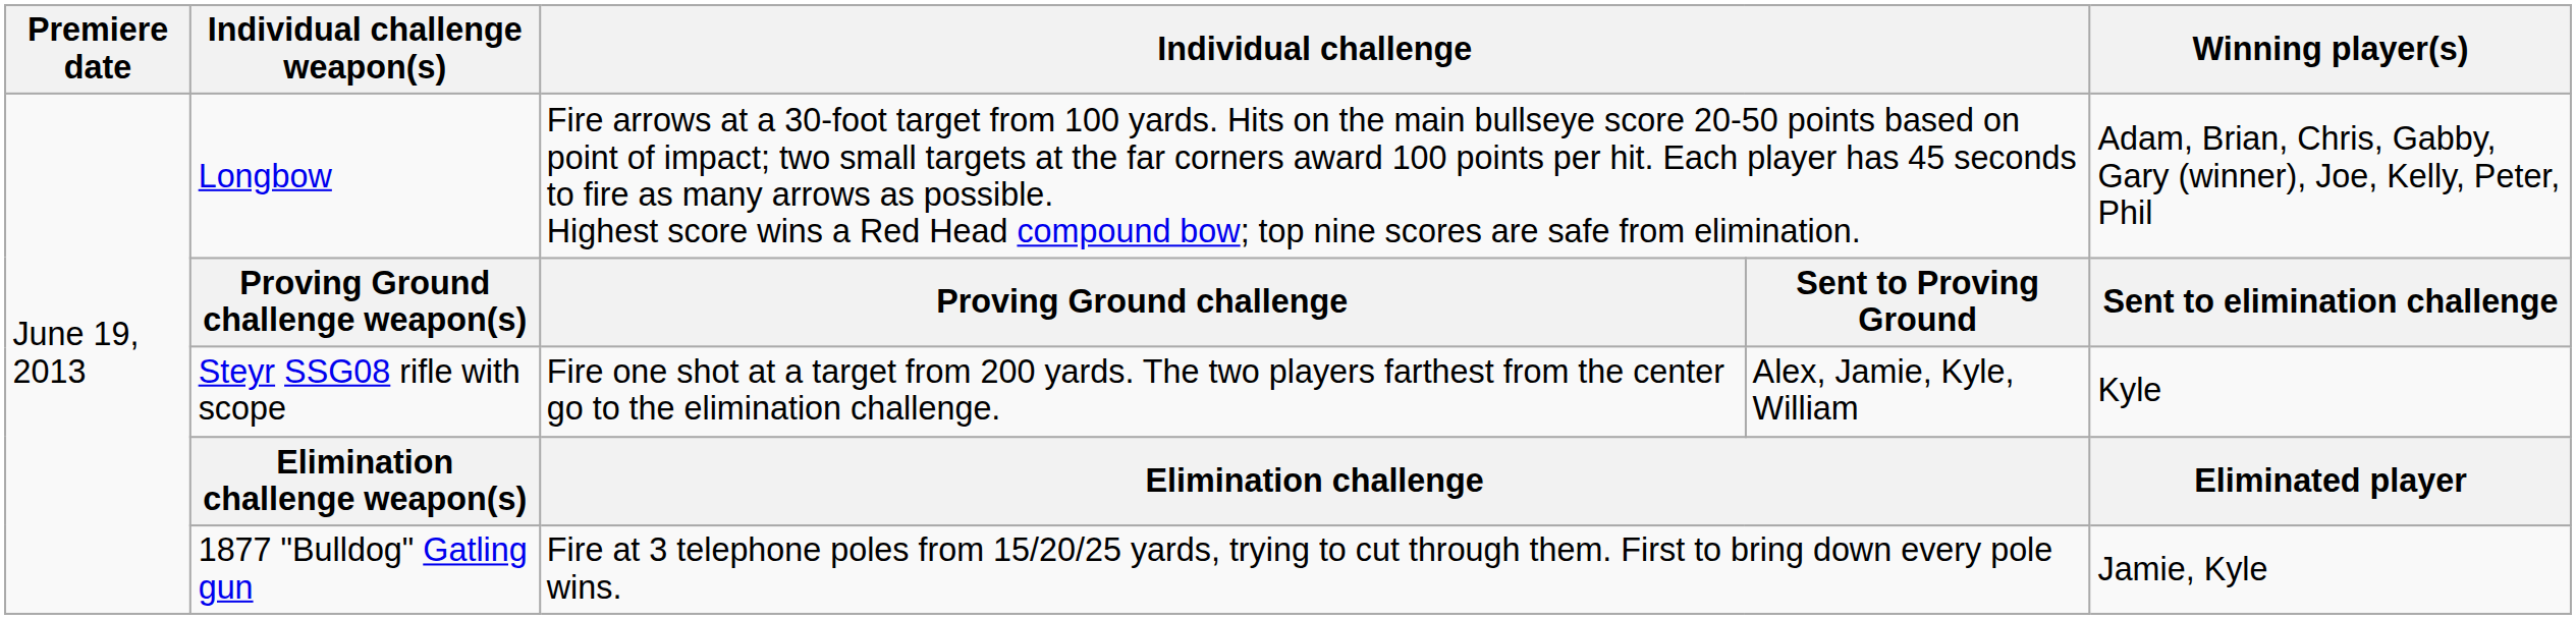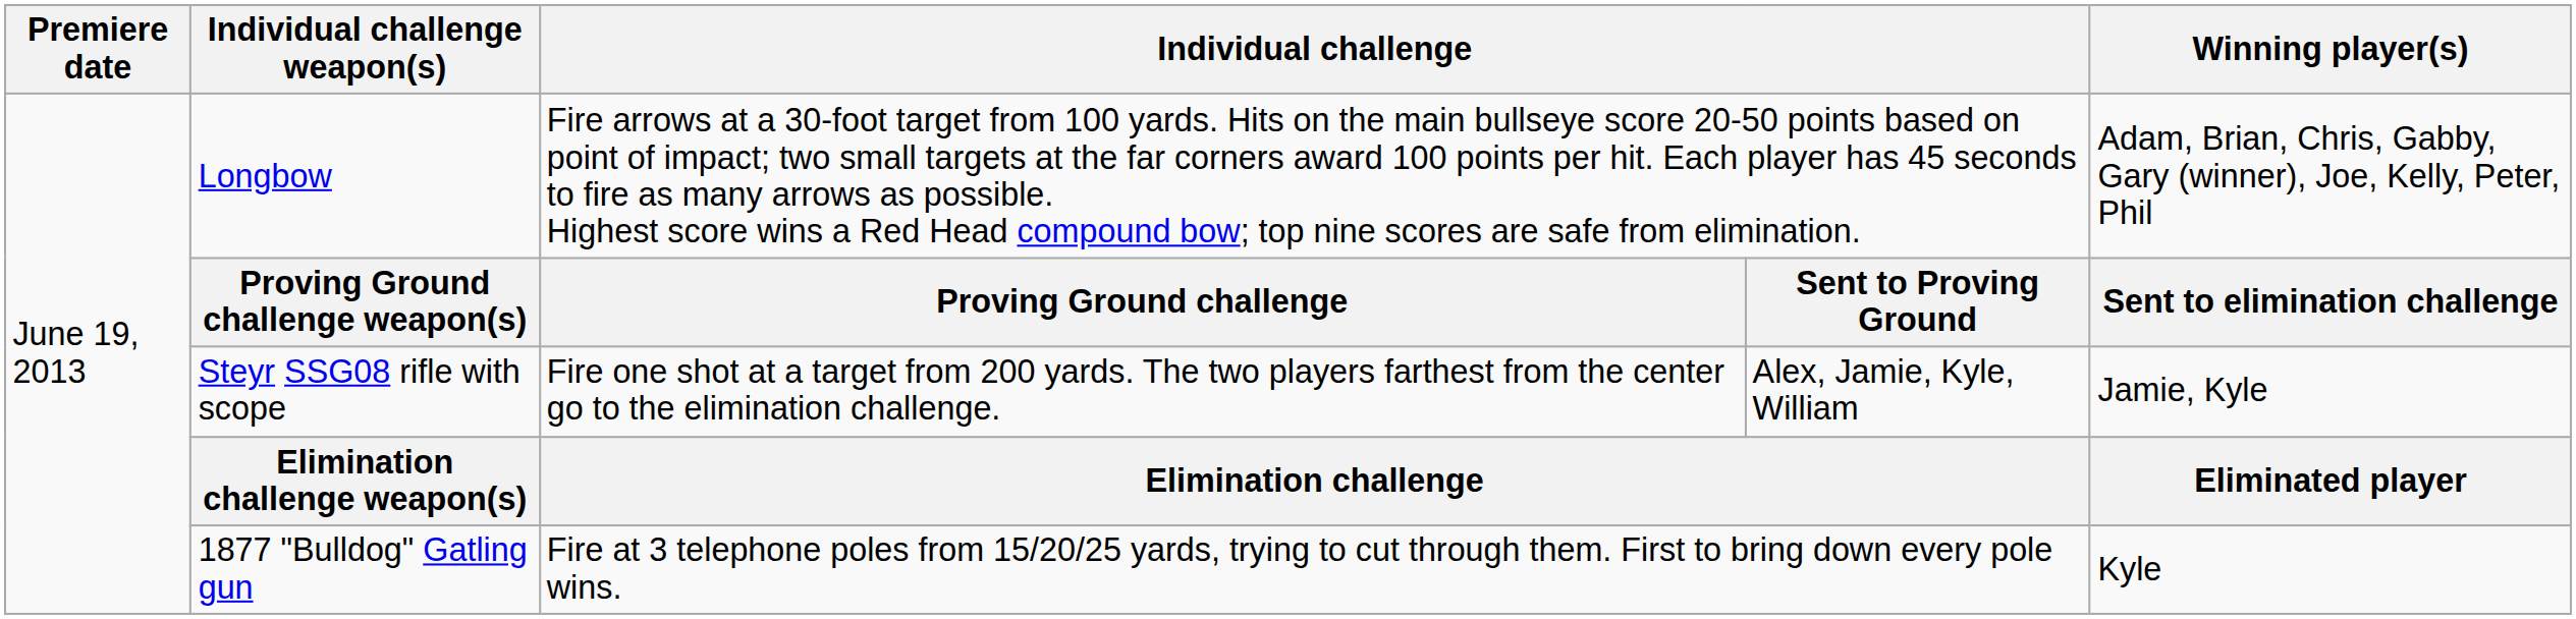 <table class="wikitable">
 <tr>
 <th>Premiere date</th>
 <th>Individual challenge weapon(s)</th>
 <th colspan="2">Individual challenge</th>
 <th>Winning player(s)</th>
 </tr>
 <tr>
 <td rowspan="5">June 19, 2013</td>
 <td><a href='#'>Longbow</a></td>
 <td colspan="2">Fire arrows at a 30-foot target from 100 yards. Hits on the main bullseye score 20-50 points based on point of impact; two small targets at the far corners award 100 points per hit. Each player has 45 seconds to fire as many arrows as possible.<br>Highest score wins a Red Head <a href='#'>compound bow</a>; top nine scores are safe from elimination.</td>
 <td>Adam, Brian, Chris, Gabby, Gary (winner), Joe, Kelly, Peter, Phil</td>
 </tr>
 <tr>
 <th>Proving Ground challenge weapon(s)</th>
 <th>Proving Ground challenge</th>
 <th>Sent to Proving Ground</th>
 <th>Sent to elimination challenge</th>
 </tr>
 <tr>
 <td><a href='#'>Steyr</a> <a href='#'>SSG08</a> rifle with scope</td>
 <td>Fire one shot at a target from 200 yards. The two players farthest from the center go to the elimination challenge.</td>
 <td>Alex, Jamie, Kyle, William</td>
-<td>Kyle</td>
+<td>Jamie, Kyle</td>
 </tr>
 <tr>
 <th>Elimination challenge weapon(s)</th>
 <th colspan="2">Elimination challenge</th>
 <th>Eliminated player</th>
 </tr>
 <tr>
 <td>1877 "Bulldog" <a href='#'>Gatling gun</a></td>
 <td colspan="2">Fire at 3 telephone poles from 15/20/25 yards, trying to cut through them. First to bring down every pole wins.</td>
-<td>Jamie, Kyle</td>
+<td>Kyle</td>
 </tr>
 </table>
